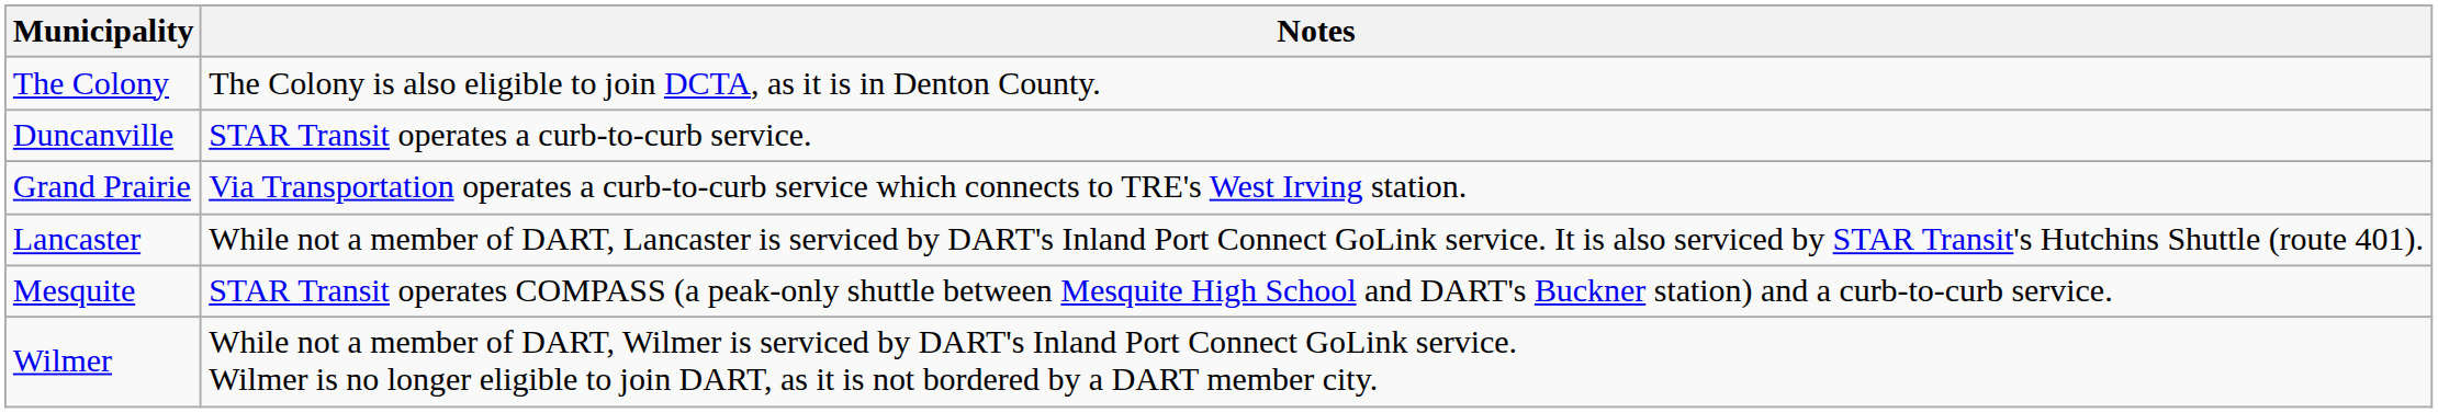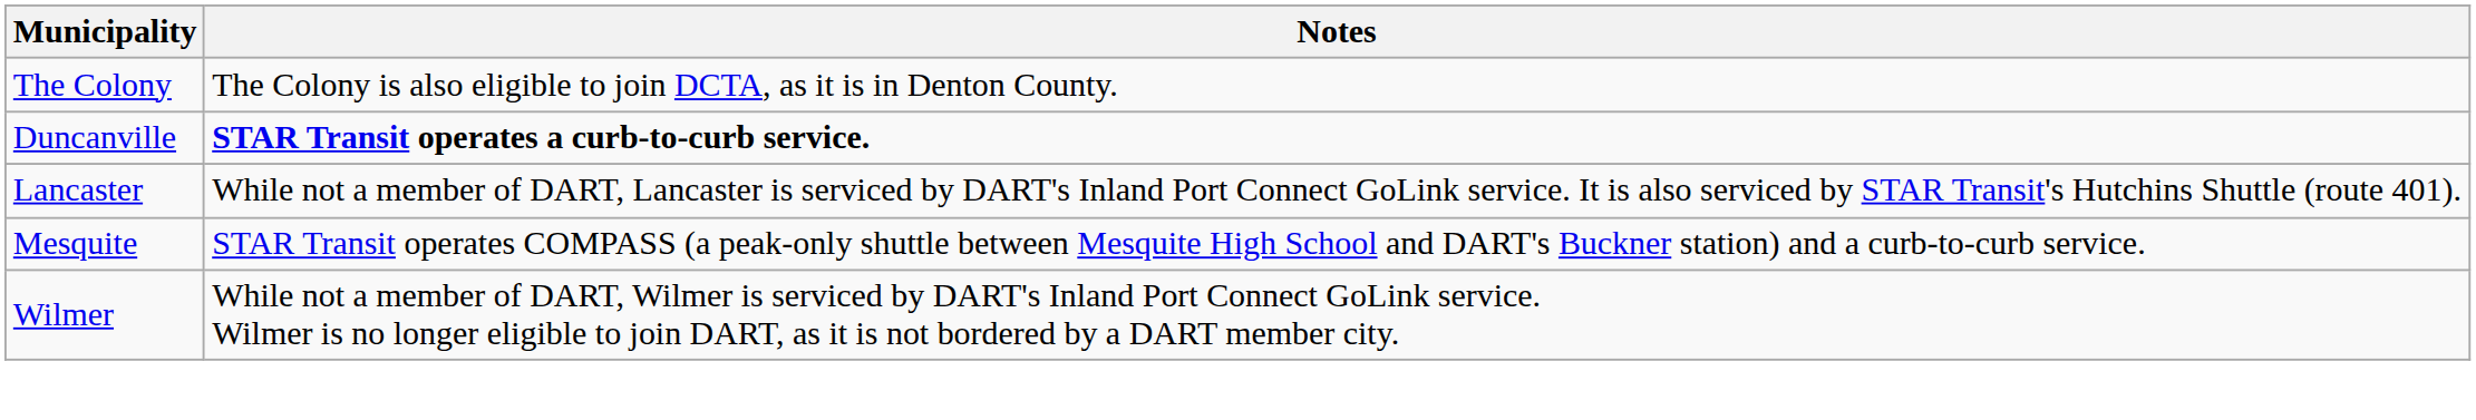 <table class="wikitable">
 <tr>
 <th>Municipality</th>
 <th>Notes</th>
 </tr>
 <tr>
 <td><a href='#'>The Colony</a></td>
 <td>The Colony is also eligible to join <a href='#'>DCTA</a>, as it is in Denton County.</td>
 </tr>
 <tr>
 <td><a href='#'>Duncanville</a></td>
-<td><a href='#'>STAR Transit</a> operates a curb-to-curb service.</td>
-</tr>
-<tr>
-<td><a href='#'>Grand Prairie</a></td>
-<td><a href='#'>Via Transportation</a> operates a curb-to-curb service which connects to TRE's <a href='#'>West Irving</a> station.</td>
+<td><strong><a href='#'>STAR Transit</a> operates a curb-to-curb service.</strong></td>
 </tr>
 <tr>
 <td><a href='#'>Lancaster</a></td>
 <td>While not a member of DART, Lancaster is serviced by DART's Inland Port Connect GoLink service. It is also serviced by <a href='#'>STAR Transit</a>'s Hutchins Shuttle (route 401).</td>
 </tr>
 <tr>
 <td><a href='#'>Mesquite</a></td>
 <td><a href='#'>STAR Transit</a> operates COMPASS (a peak-only shuttle between <a href='#'>Mesquite High School</a> and DART's <a href='#'>Buckner</a> station) and a curb-to-curb service.</td>
 </tr>
 <tr>
 <td><a href='#'>Wilmer</a></td>
 <td>While not a member of DART, Wilmer is serviced by DART's Inland Port Connect GoLink service.<br>Wilmer is no longer eligible to join DART, as it is not bordered by a DART member city.</td>
 </tr>
 </table>
